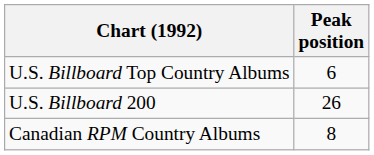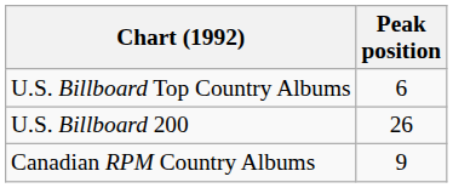 <table class="wikitable">
 <tr>
 <th>Chart (1992)</th>
 <th>Peak<br>position</th>
 </tr>
 <tr>
 <td>U.S. <em>Billboard</em> Top Country Albums</td>
 <td align="center">6</td>
 </tr>
 <tr>
 <td>U.S. <em>Billboard</em> 200</td>
 <td align="center">26</td>
 </tr>
 <tr>
 <td>Canadian <em>RPM</em> Country Albums</td>
-<td align="center">8</td>
+<td align="center">9</td>
 </tr>
 </table>
